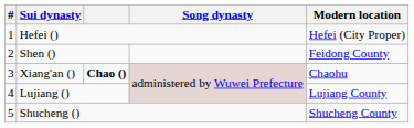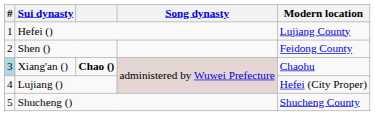 <table class="wikitable">
 <tr>
 <th>#</th>
 <th><a href='#'>Sui dynasty</a></th>
 <th></th>
 <th><a href='#'>Song dynasty</a></th>
 <th>Modern location</th>
 </tr>
 <tr>
 <td>1</td>
 <td colspan=3>Hefei ()</td>
-<td><a href='#'>Hefei</a> (City Proper)</td>
+<td><a href='#'>Lujiang County</a></td>
 </tr>
 <tr>
 <td>2</td>
 <td colspan=2>Shen ()</td>
 <td></td>
 <td><a href='#'>Feidong County</a></td>
 </tr>
 <tr>
-<td>3</td>
+<td style="background: lightblue;">3</td>
 <td>Xiang'an ()</td>
 <td><strong>Chao ()</strong></td>
 <td rowspan=2, style=background:#e5d6d3>administered by <a href='#'>Wuwei Prefecture</a></td>
 <td><a href='#'>Chaohu</a></td>
 </tr>
 <tr>
 <td>4</td>
 <td colspan=2>Lujiang ()</td>
-<td><a href='#'>Lujiang County</a></td>
+<td><a href='#'>Hefei</a> (City Proper)</td>
 </tr>
 <tr>
 <td>5</td>
 <td colspan=3>Shucheng ()</td>
 <td><a href='#'>Shucheng County</a></td>
 </tr>
 </table>
